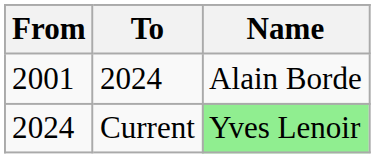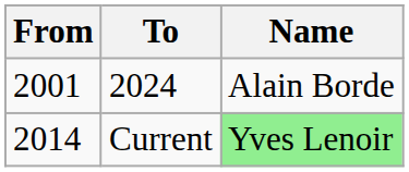 <table class="wikitable">
 <tr>
 <th>From</th>
 <th>To</th>
 <th>Name</th>
 </tr>
 <tr>
 <td>2001</td>
 <td>2024</td>
 <td>Alain Borde</td>
 </tr>
 <tr>
-<td>2024</td>
+<td>2014</td>
 <td>Current</td>
 <td style="background: lightgreen;">Yves Lenoir</td>
 </tr>
 </table>
